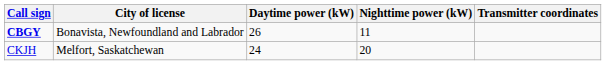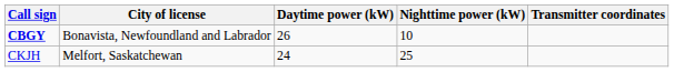 <table class="wikitable sortable">
 <tr>
 <th><a href='#'>Call sign</a></th>
 <th>City of license</th>
 <th>Daytime power (kW)</th>
 <th>Nighttime power (kW)</th>
 <th>Transmitter coordinates</th>
 </tr>
 <tr>
 <td><strong><a href='#'>CBGY</a></strong></td>
 <td>Bonavista, Newfoundland and Labrador</td>
 <td>26</td>
-<td>11</td>
+<td>10</td>
 <td></td>
 </tr>
 <tr>
 <td><a href='#'>CKJH</a></td>
 <td>Melfort, Saskatchewan</td>
 <td>24</td>
-<td>20</td>
+<td>25</td>
 <td></td>
 </tr>
 </table>
